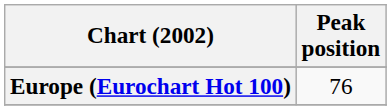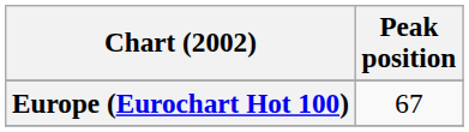 <table class="wikitable sortable plainrowheaders" style="text-align:center">
 <tr>
 <th scope="col">Chart (2002)</th>
 <th scope="col">Peak<br>position</th>
 </tr>
 <tr>
 </tr>
 <tr>
 </tr>
 <tr>
 <th scope="row">Europe (<a href='#'>Eurochart Hot 100</a>)</th>
-<td>76</td>
+<td>67</td>
 </tr>
 <tr>
 </tr>
 <tr>
 </tr>
 <tr>
 </tr>
 <tr>
 </tr>
 <tr>
 </tr>
 <tr>
 </tr>
 </table>
